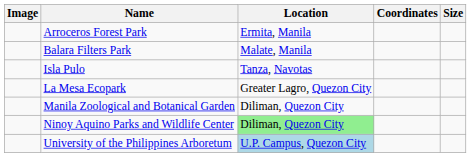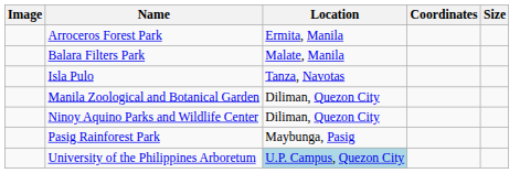 <table class="wikitable sortable">
 <tr>
 <th>Image</th>
 <th>Name</th>
 <th>Location</th>
 <th>Coordinates</th>
 <th>Size</th>
 </tr>
 <tr>
 <td></td>
 <td><a href='#'>Arroceros Forest Park</a></td>
 <td data-sort-value="Manila, Ermita"><a href='#'>Ermita</a>, <a href='#'>Manila</a></td>
 <td><small></small></td>
 <td></td>
 </tr>
 <tr>
 <td></td>
 <td><a href='#'>Balara Filters Park</a></td>
 <td data-sort-value="Manila, Malate"><a href='#'>Malate</a>, <a href='#'>Manila</a></td>
 <td><small></small></td>
 <td></td>
 </tr>
 <tr>
 <td></td>
 <td><a href='#'>Isla Pulo</a></td>
 <td data-sort-value="Navotas, Tanza"><a href='#'>Tanza</a>, <a href='#'>Navotas</a></td>
 <td><small></small></td>
 <td></td>
 </tr>
 <tr>
 <td></td>
-<td><a href='#'>La Mesa Ecopark</a></td>
-<td data-sort-value="Quezon City, East Fairview">Greater Lagro, <a href='#'>Quezon City</a></td>
-<td><small></small></td>
-<td></td>
-</tr>
-<tr>
-<td></td>
 <td><a href='#'>Manila Zoological and Botanical Garden</a></td>
 <td data-sort-value="Quezon City, Diliman">Diliman, <a href='#'>Quezon City</a></td>
 <td><small></small></td>
 <td></td>
 </tr>
 <tr>
 <td></td>
 <td><a href='#'>Ninoy Aquino Parks and Wildlife Center</a></td>
-<td data-sort-value="Quezon City, Diliman" style="background: lightgreen;">Diliman, <a href='#'>Quezon City</a></td>
+<td data-sort-value="Quezon City, Diliman">Diliman, <a href='#'>Quezon City</a></td>
+<td><small></small></td>
+<td></td>
+</tr>
+<tr>
+<td></td>
+<td><a href='#'>Pasig Rainforest Park</a></td>
+<td data-sort-value="Pasig, Maybunga">Maybunga, <a href='#'>Pasig</a></td>
 <td><small></small></td>
 <td></td>
 </tr>
 <tr>
 <td></td>
 <td><a href='#'>University of the Philippines Arboretum</a></td>
 <td data-sort-value="Quezon City, Diliman" style="background: lightblue;"><a href='#'>U.P. Campus</a>, <a href='#'>Quezon City</a></td>
 <td><small></small></td>
 <td></td>
 </tr>
 </table>
